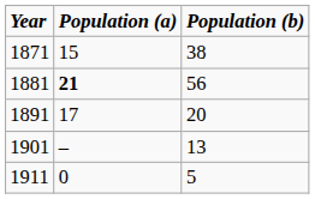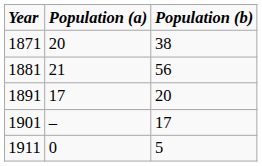 <table class="wikitable">
 <tr>
 <td><strong><em>Year</em></strong></td>
 <td><strong><em>Population (a)</em></strong></td>
 <td><strong><em>Population (b)</em></strong></td>
 </tr>
 <tr>
 <td>1871</td>
-<td>15</td>
+<td>20</td>
 <td>38</td>
 </tr>
 <tr>
 <td>1881</td>
-<td><strong>21</strong></td>
+<td>21</td>
 <td>56</td>
 </tr>
 <tr>
 <td>1891</td>
 <td>17</td>
 <td>20</td>
 </tr>
 <tr>
 <td>1901</td>
 <td>–</td>
-<td>13</td>
+<td>17</td>
 </tr>
 <tr>
 <td>1911</td>
 <td>0</td>
 <td>5</td>
 </tr>
 </table>
